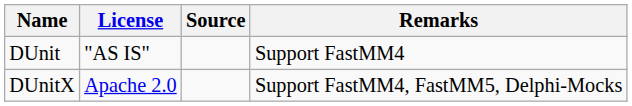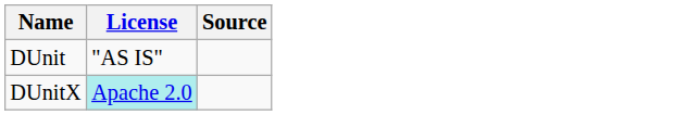 <table class="wikitable sortable">
 <tr>
 <th>Name</th>
 <th><a href='#'>License</a></th>
 <th>Source</th>
-<th>Remarks</th>
 </tr>
 <tr>
 <td>DUnit</td>
 <td>"AS IS"</td>
 <td></td>
-<td>Support FastMM4</td>
 </tr>
 <tr>
 <td>DUnitX</td>
-<td><a href='#'>Apache 2.0</a></td>
+<td style="background: paleturquoise;"><a href='#'>Apache 2.0</a></td>
 <td></td>
-<td>Support FastMM4, FastMM5, Delphi-Mocks</td>
 </tr>
 </table>
